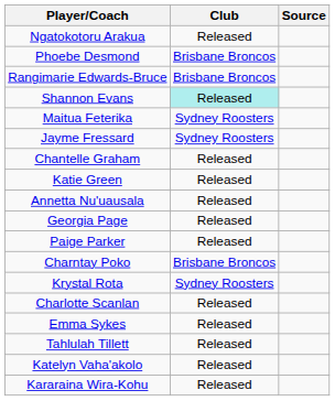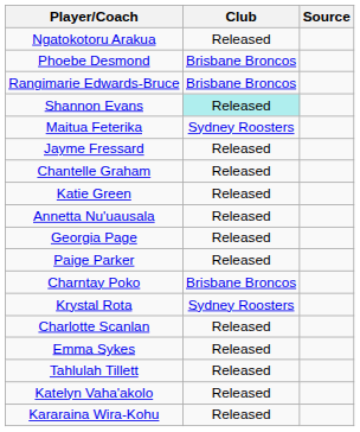 <table class="wikitable sortable" style="text-align: center; font-size:90%">
 <tr style="background:#efefef;">
 <th>Player/Coach</th>
 <th>Club</th>
 <th>Source</th>
 </tr>
 <tr>
 <td><a href='#'>Ngatokotoru Arakua</a></td>
 <td>Released</td>
 <td></td>
 </tr>
 <tr>
 <td><a href='#'>Phoebe Desmond</a></td>
 <td><a href='#'>Brisbane Broncos</a></td>
 <td></td>
 </tr>
 <tr>
 <td><a href='#'>Rangimarie Edwards-Bruce</a></td>
 <td><a href='#'>Brisbane Broncos</a></td>
 <td></td>
 </tr>
 <tr>
 <td><a href='#'>Shannon Evans</a></td>
 <td style="background: paleturquoise;">Released</td>
 <td></td>
 </tr>
 <tr>
 <td><a href='#'>Maitua Feterika</a></td>
 <td><a href='#'>Sydney Roosters</a></td>
 <td></td>
 </tr>
 <tr>
 <td><a href='#'>Jayme Fressard</a></td>
-<td><a href='#'>Sydney Roosters</a></td>
+<td>Released</td>
 <td></td>
 </tr>
 <tr>
 <td><a href='#'>Chantelle Graham</a></td>
 <td>Released</td>
 <td></td>
 </tr>
 <tr>
 <td><a href='#'>Katie Green</a></td>
 <td>Released</td>
 <td></td>
 </tr>
 <tr>
 <td><a href='#'>Annetta Nu'uausala</a></td>
 <td>Released</td>
 <td></td>
 </tr>
 <tr>
 <td><a href='#'>Georgia Page</a></td>
 <td>Released</td>
 <td></td>
 </tr>
 <tr>
 <td><a href='#'>Paige Parker</a></td>
 <td>Released</td>
 <td></td>
 </tr>
 <tr>
 <td><a href='#'>Charntay Poko</a></td>
 <td><a href='#'>Brisbane Broncos</a></td>
 <td></td>
 </tr>
 <tr>
 <td><a href='#'>Krystal Rota</a></td>
 <td><a href='#'>Sydney Roosters</a></td>
 <td></td>
 </tr>
 <tr>
 <td><a href='#'>Charlotte Scanlan</a></td>
 <td>Released</td>
 <td></td>
 </tr>
 <tr>
 <td><a href='#'>Emma Sykes</a></td>
 <td>Released</td>
 <td></td>
 </tr>
 <tr>
 <td><a href='#'>Tahlulah Tillett</a></td>
 <td>Released</td>
 <td></td>
 </tr>
 <tr>
 <td><a href='#'>Katelyn Vaha'akolo</a></td>
 <td>Released</td>
 <td></td>
 </tr>
 <tr>
 <td><a href='#'>Kararaina Wira-Kohu</a></td>
 <td>Released</td>
 <td></td>
 </tr>
 </table>
